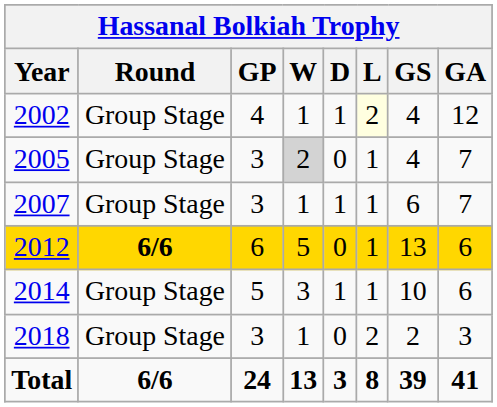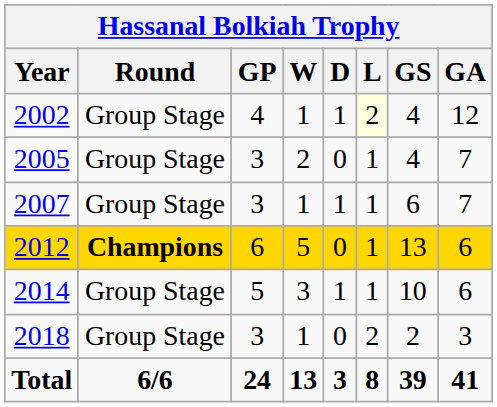 <table class="wikitable" style="text-align: center;">
 <tr>
 <th colspan=8> <a href='#'>Hassanal Bolkiah Trophy</a> </th>
 </tr>
 <tr>
 <th>Year</th>
 <th>Round</th>
 <th>GP</th>
 <th>W</th>
 <th>D</th>
 <th>L</th>
 <th>GS</th>
 <th>GA</th>
 </tr>
 <tr>
 <td><a href='#'>2002</a></td>
 <td>Group Stage</td>
 <td>4</td>
 <td>1</td>
 <td>1</td>
 <td style="background: lightyellow;">2</td>
 <td>4</td>
 <td>12</td>
 </tr>
 <tr>
 <td><a href='#'>2005</a></td>
 <td>Group Stage</td>
 <td>3</td>
-<td style="background: lightgrey;">2</td>
+<td>2</td>
 <td>0</td>
 <td>1</td>
 <td>4</td>
 <td>7</td>
 </tr>
 <tr>
 <td><a href='#'>2007</a></td>
 <td>Group Stage</td>
 <td>3</td>
 <td>1</td>
 <td>1</td>
 <td>1</td>
 <td>6</td>
 <td>7</td>
 </tr>
 <tr style="background:Gold;">
 <td><a href='#'>2012</a></td>
-<td><strong>6/6</strong></td>
+<td><strong>Champions</strong></td>
 <td>6</td>
 <td>5</td>
 <td>0</td>
 <td>1</td>
 <td>13</td>
 <td>6</td>
 </tr>
 <tr>
 <td><a href='#'>2014</a></td>
 <td>Group Stage</td>
 <td>5</td>
 <td>3</td>
 <td>1</td>
 <td>1</td>
 <td>10</td>
 <td>6</td>
 </tr>
 <tr>
 <td><a href='#'>2018</a></td>
 <td>Group Stage</td>
 <td>3</td>
 <td>1</td>
 <td>0</td>
 <td>2</td>
 <td>2</td>
 <td>3</td>
 </tr>
 <tr>
 <td><strong>Total</strong></td>
 <td><strong>6/6</strong></td>
 <td><strong>24</strong></td>
 <td><strong>13</strong></td>
 <td><strong>3</strong></td>
 <td><strong>8</strong></td>
 <td><strong>39</strong></td>
 <td><strong>41</strong></td>
 </tr>
 </table>
